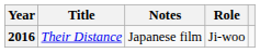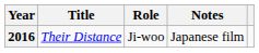 <table class="wikitable  plainrowheaders">
 <tr>
 <th scope="col">Year</th>
 <th scope="col">Title</th>
+<th scope="col">Role</th>
 <th scope="col">Notes</th>
-<th scope="col">Role</th>
 <th scope="col" class="unsortable"></th>
 </tr>
 <tr>
 <th scope="row">2016</th>
 <td><em><a href='#'>Their Distance</a></em></td>
+<td>Ji-woo</td>
 <td>Japanese film</td>
-<td>Ji-woo</td>
 <td></td>
 </tr>
 </table>
